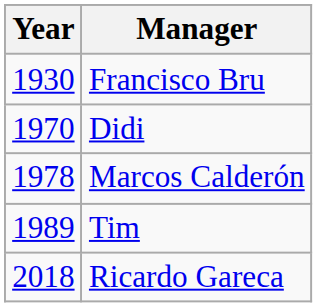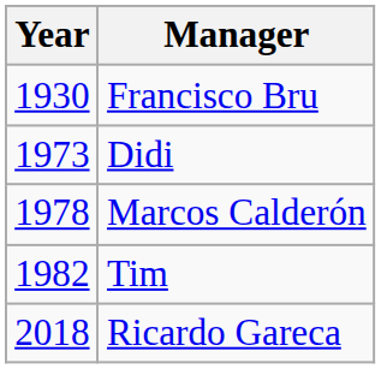 <table class="wikitable">
 <tr>
 <th>Year</th>
 <th>Manager</th>
 </tr>
 <tr>
 <td align=center><a href='#'>1930</a></td>
 <td> <a href='#'>Francisco Bru</a></td>
 </tr>
 <tr>
-<td align=center><a href='#'>1970</a></td>
+<td align=center><a href='#'>1973</a></td>
 <td> <a href='#'>Didi</a></td>
 </tr>
 <tr>
 <td align=center><a href='#'>1978</a></td>
 <td> <a href='#'>Marcos Calderón</a></td>
 </tr>
 <tr>
-<td align=center><a href='#'>1989</a></td>
+<td align=center><a href='#'>1982</a></td>
 <td> <a href='#'>Tim</a></td>
 </tr>
 <tr>
 <td align=center><a href='#'>2018</a></td>
 <td> <a href='#'>Ricardo Gareca</a></td>
 </tr>
 </table>
